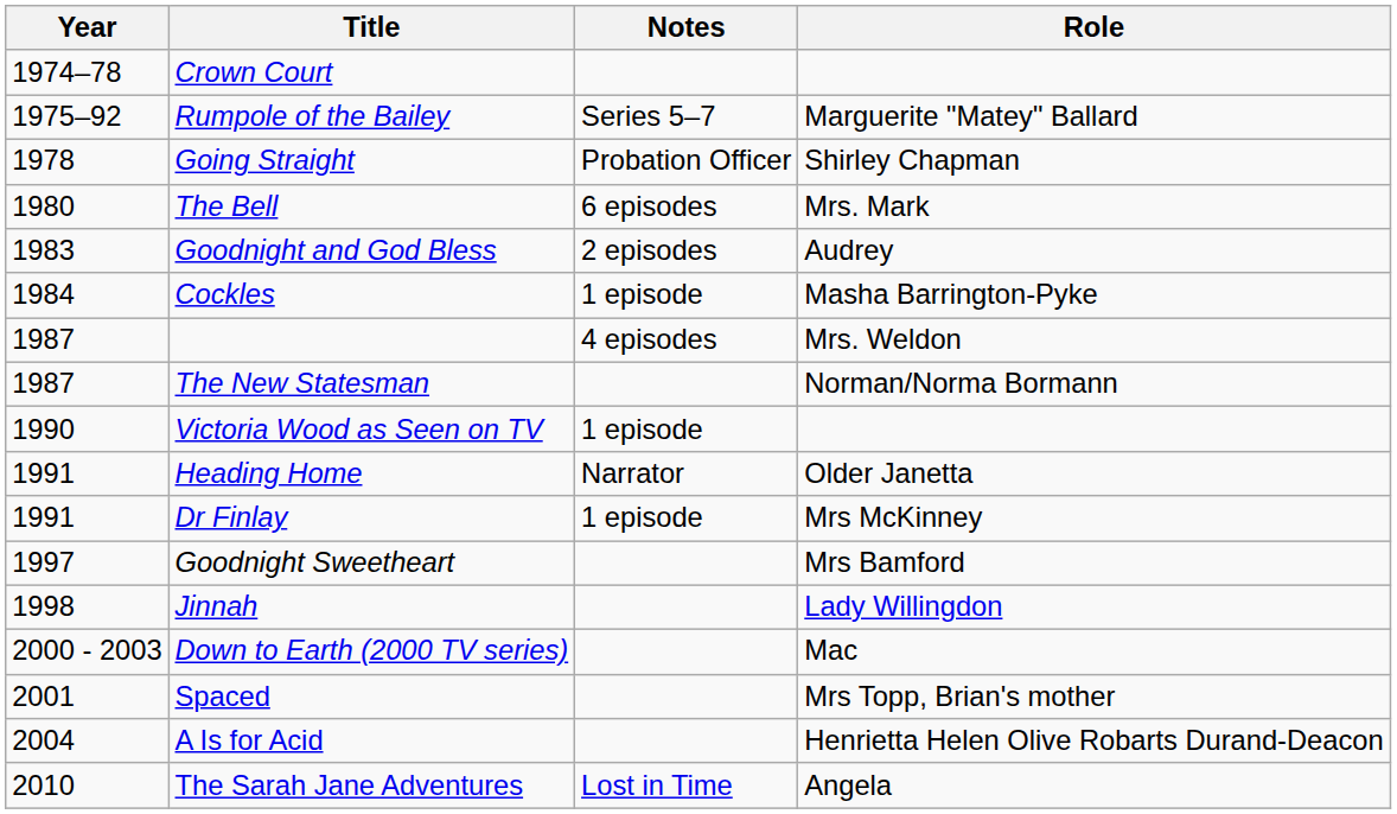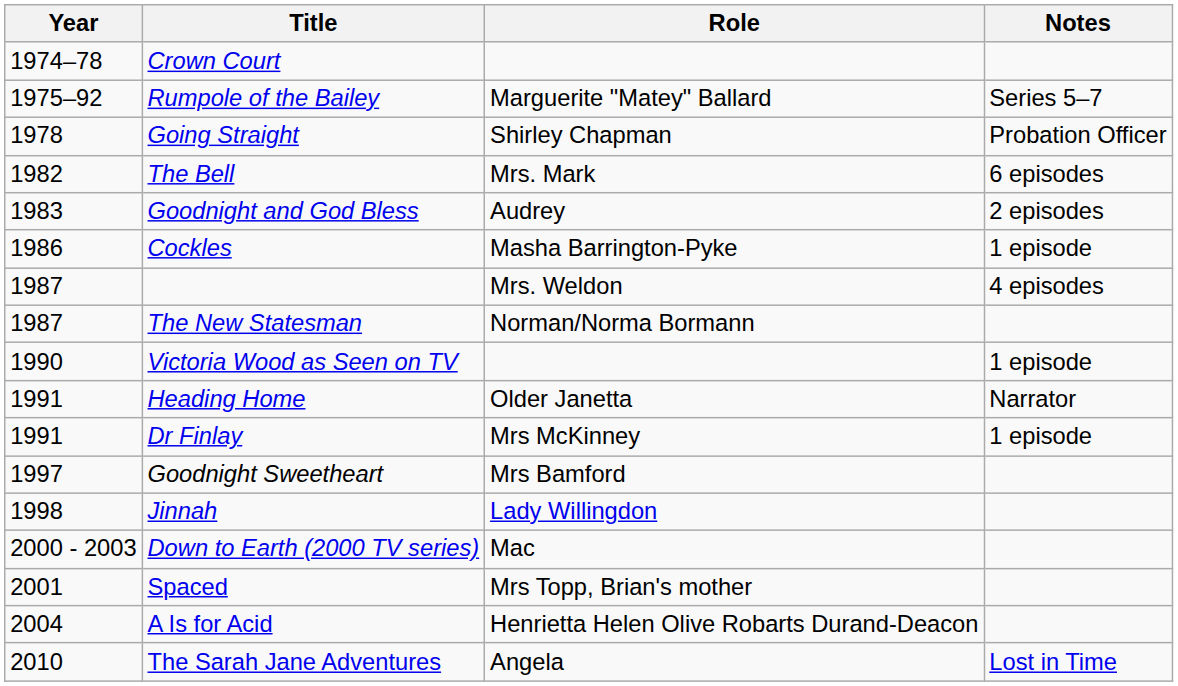 <table class="wikitable sortable">
 <tr>
 <th>Year</th>
 <th>Title</th>
+<th>Role</th>
 <th class="unsortable">Notes</th>
-<th>Role</th>
 </tr>
 <tr>
 <td>1974–78</td>
 <td><em><a href='#'>Crown Court</a></em></td>
 <td></td>
 <td></td>
 </tr>
 <tr>
 <td>1975–92</td>
 <td><em><a href='#'>Rumpole of the Bailey</a></em></td>
+<td>Marguerite "Matey" Ballard</td>
 <td>Series 5–7</td>
-<td>Marguerite "Matey" Ballard</td>
 </tr>
 <tr>
 <td>1978</td>
 <td><em><a href='#'>Going Straight</a></em></td>
+<td>Shirley Chapman</td>
 <td>Probation Officer</td>
-<td>Shirley Chapman</td>
 </tr>
 <tr>
-<td>1980</td>
+<td>1982</td>
 <td><em><a href='#'>The Bell</a></em></td>
+<td>Mrs. Mark</td>
 <td>6 episodes</td>
-<td>Mrs. Mark</td>
 </tr>
 <tr>
 <td>1983</td>
 <td><em><a href='#'>Goodnight and God Bless</a></em></td>
+<td>Audrey</td>
 <td>2 episodes</td>
-<td>Audrey</td>
 </tr>
 <tr>
-<td>1984</td>
+<td>1986</td>
 <td><em><a href='#'>Cockles</a></em></td>
+<td>Masha Barrington-Pyke</td>
 <td>1 episode</td>
-<td>Masha Barrington-Pyke</td>
 </tr>
 <tr>
 <td>1987</td>
 <td></td>
+<td>Mrs. Weldon</td>
 <td>4 episodes</td>
-<td>Mrs. Weldon</td>
 </tr>
 <tr>
 <td>1987</td>
 <td><em><a href='#'>The New Statesman</a></em></td>
+<td>Norman/Norma Bormann</td>
 <td></td>
-<td>Norman/Norma Bormann</td>
 </tr>
 <tr>
 <td>1990</td>
 <td><em><a href='#'>Victoria Wood as Seen on TV</a></em></td>
+<td></td>
 <td>1 episode</td>
-<td></td>
 </tr>
 <tr>
 <td>1991</td>
 <td><em><a href='#'>Heading Home</a></em></td>
+<td>Older Janetta</td>
 <td>Narrator</td>
-<td>Older Janetta</td>
 </tr>
 <tr>
 <td>1991</td>
 <td><em><a href='#'>Dr Finlay</a></em></td>
+<td>Mrs McKinney</td>
 <td>1 episode</td>
-<td>Mrs McKinney</td>
 </tr>
 <tr>
 <td>1997</td>
 <td><em>Goodnight Sweetheart</em></td>
+<td>Mrs Bamford</td>
 <td></td>
-<td>Mrs Bamford</td>
 </tr>
 <tr>
 <td>1998</td>
 <td><em><a href='#'>Jinnah</a></em></td>
+<td><a href='#'>Lady Willingdon</a></td>
 <td></td>
-<td><a href='#'>Lady Willingdon</a></td>
 </tr>
 <tr>
 <td>2000 - 2003</td>
 <td><em><a href='#'>Down to Earth (2000 TV series)</a></td>
+<td>Mac</td>
 <td></td>
-<td>Mac</td>
 </tr>
 <tr>
 <td>2001</td>
 <td></em><a href='#'>Spaced</a><em></td>
+<td>Mrs Topp, Brian's mother</td>
 <td></td>
-<td>Mrs Topp, Brian's mother</td>
 </tr>
 <tr>
 <td>2004</td>
 <td></em><a href='#'>A Is for Acid</a><em></td>
+<td>Henrietta Helen Olive Robarts Durand-Deacon</td>
 <td></td>
-<td>Henrietta Helen Olive Robarts Durand-Deacon</td>
 </tr>
 <tr>
 <td>2010</td>
 <td></em><a href='#'>The Sarah Jane Adventures</a><em></td>
+<td>Angela</td>
 <td><a href='#'>Lost in Time</a></td>
-<td>Angela</td>
 </tr>
 </table>
